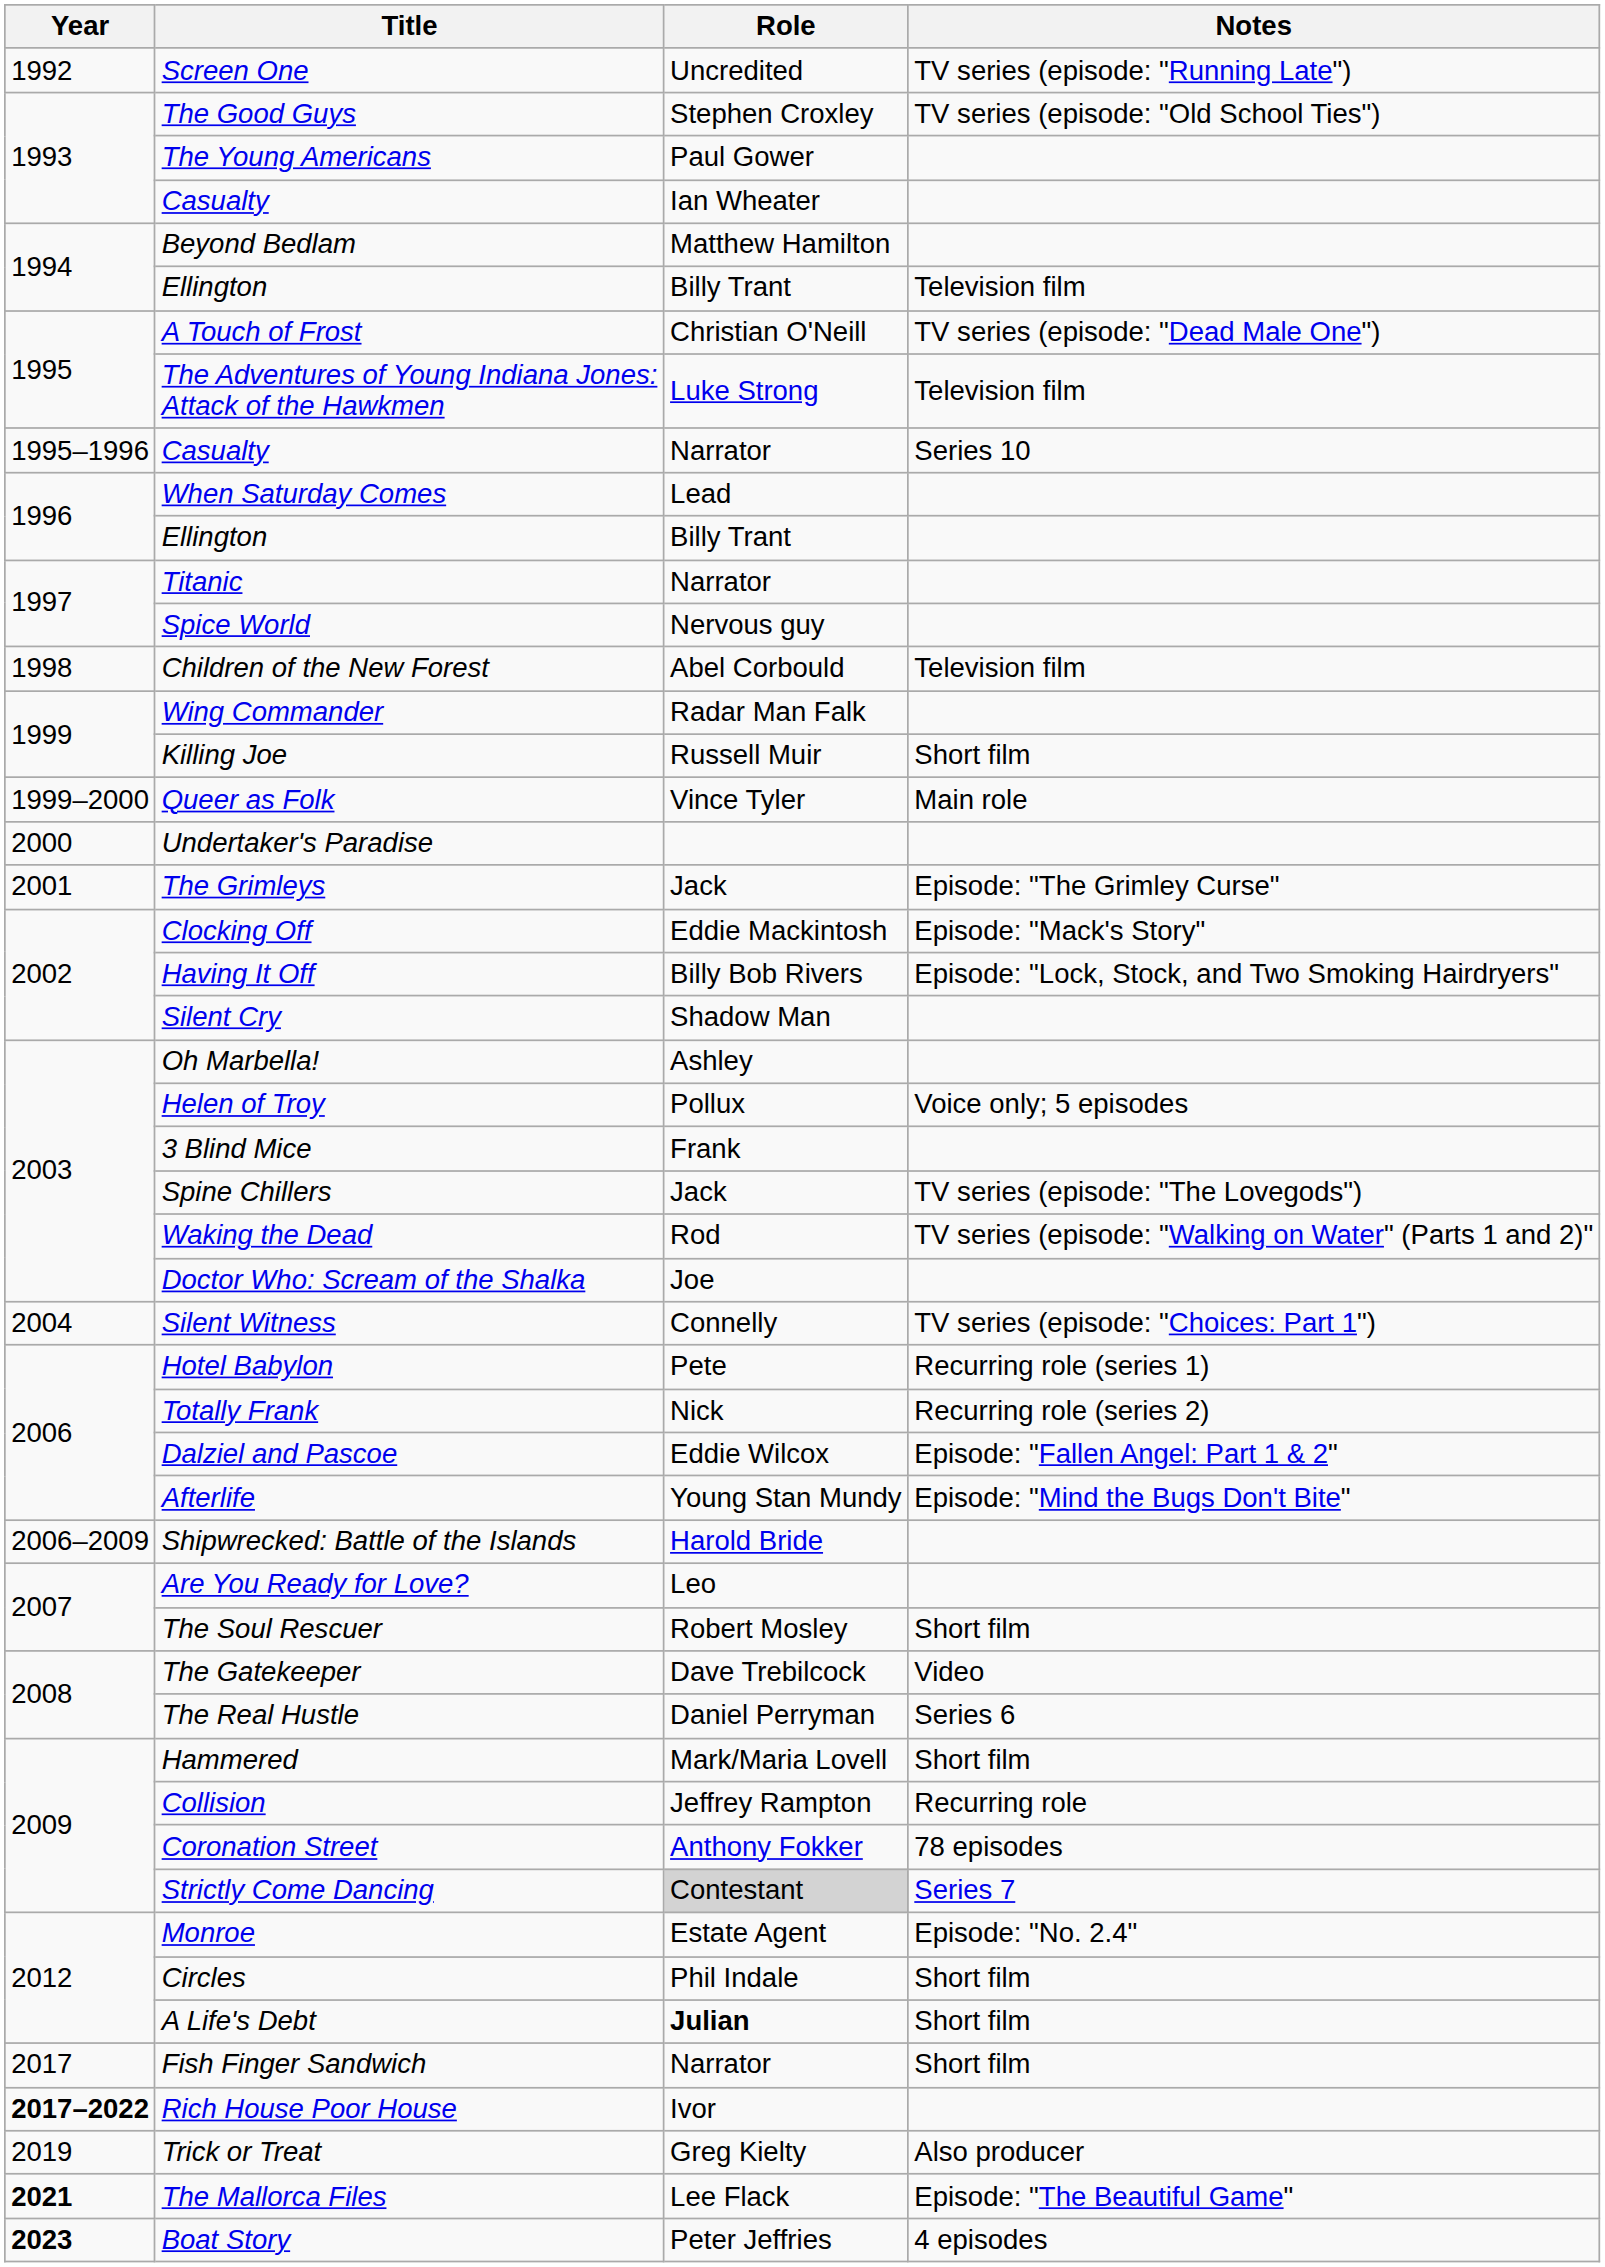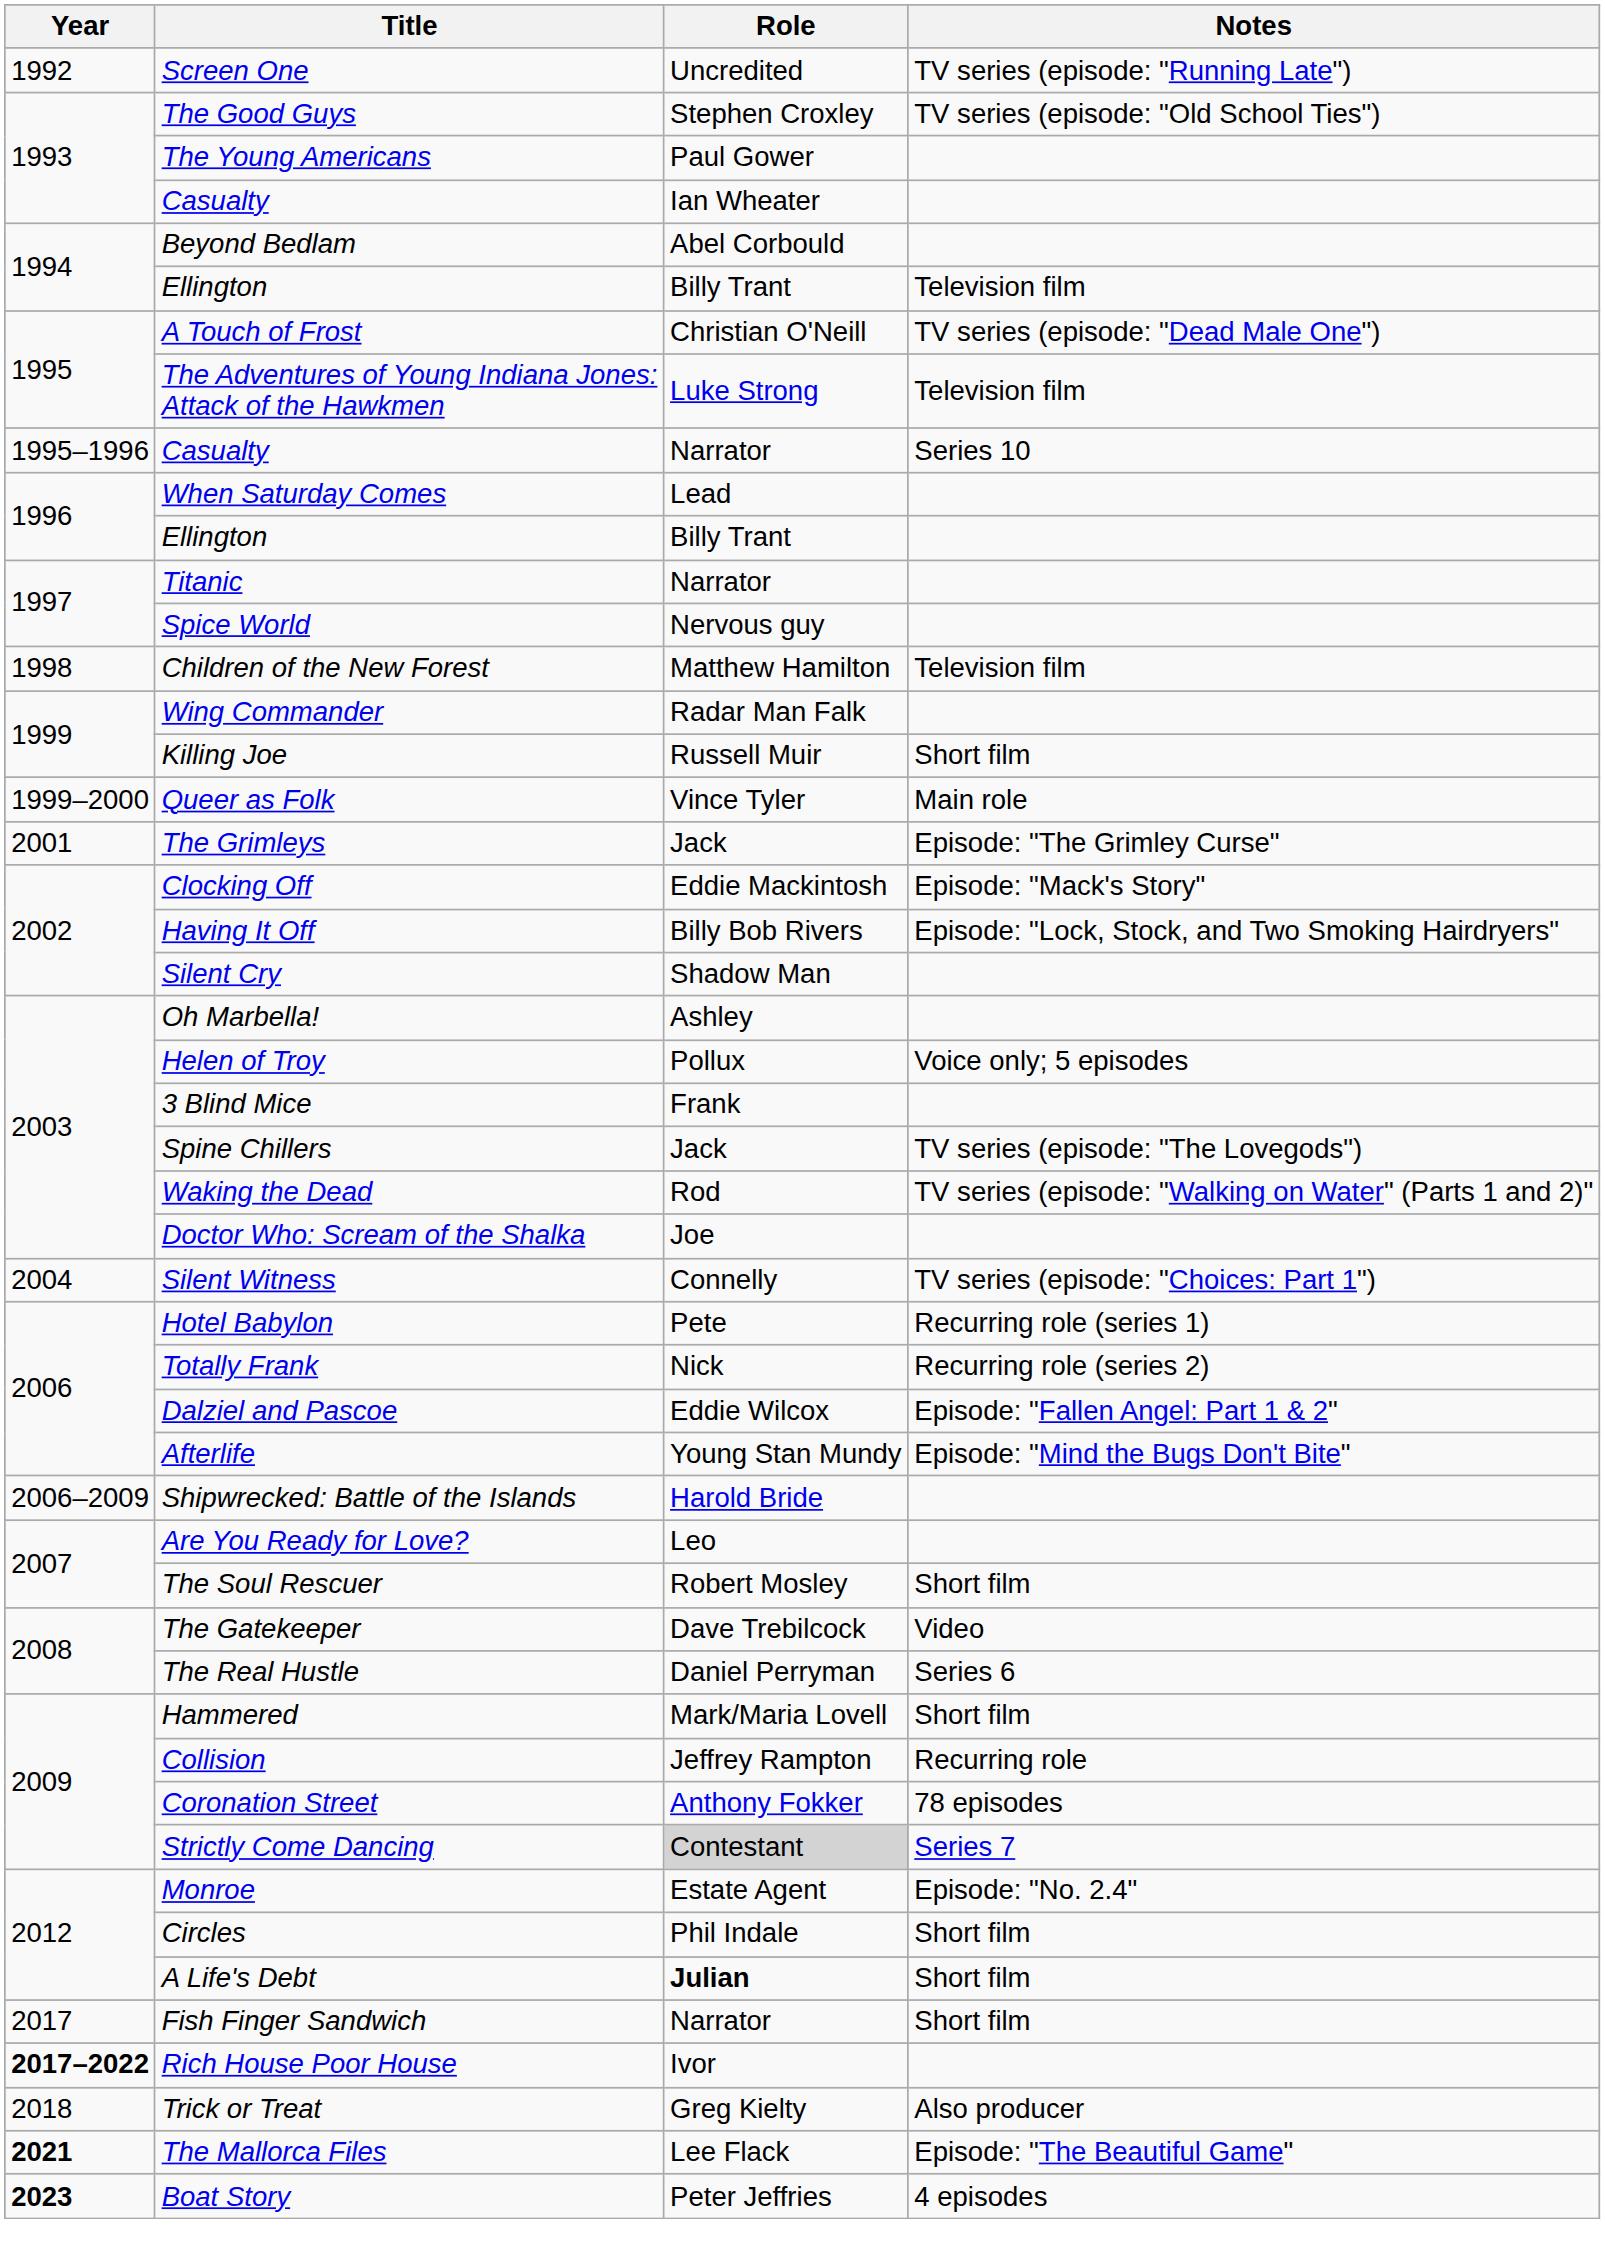 <table class="wikitable">
 <tr>
 <th>Year</th>
 <th>Title</th>
 <th>Role</th>
 <th>Notes</th>
 </tr>
 <tr>
 <td>1992</td>
 <td><em><a href='#'>Screen One</a></em></td>
 <td>Uncredited</td>
 <td>TV series (episode: "<a href='#'>Running Late</a>")</td>
 </tr>
 <tr>
 <td rowspan="3">1993</td>
 <td><em><a href='#'>The Good Guys</a></em></td>
 <td>Stephen Croxley</td>
 <td>TV series (episode: "Old School Ties")</td>
 </tr>
 <tr>
 <td><em><a href='#'>The Young Americans</a></em></td>
 <td>Paul Gower</td>
 <td></td>
 </tr>
 <tr>
 <td><em><a href='#'>Casualty</a></em></td>
 <td>Ian Wheater</td>
 <td></td>
 </tr>
 <tr>
 <td rowspan="2">1994</td>
 <td><em>Beyond Bedlam</em></td>
-<td>Matthew Hamilton</td>
+<td>Abel Corbould</td>
 <td></td>
 </tr>
 <tr>
 <td><em>Ellington</em></td>
 <td>Billy Trant</td>
 <td>Television film</td>
 </tr>
 <tr>
 <td rowspan="2">1995</td>
 <td><em><a href='#'>A Touch of Frost</a></em></td>
 <td>Christian O'Neill</td>
 <td>TV series (episode: "<a href='#'>Dead Male One</a>")</td>
 </tr>
 <tr>
 <td><em><a href='#'>The Adventures of Young Indiana Jones:<br> Attack of the Hawkmen</a></em></td>
 <td><a href='#'>Luke Strong</a></td>
 <td>Television film</td>
 </tr>
 <tr>
 <td>1995–1996</td>
 <td><em><a href='#'>Casualty</a></em></td>
 <td>Narrator</td>
 <td>Series 10</td>
 </tr>
 <tr>
 <td rowspan="2">1996</td>
 <td><em><a href='#'>When Saturday Comes</a></em></td>
 <td>Lead</td>
 <td></td>
 </tr>
 <tr>
 <td><em>Ellington</em></td>
 <td>Billy Trant</td>
 <td></td>
 </tr>
 <tr>
 <td rowspan="2">1997</td>
 <td><em><a href='#'>Titanic</a></em></td>
 <td>Narrator</td>
 <td></td>
 </tr>
 <tr>
 <td><em><a href='#'>Spice World</a></em></td>
 <td>Nervous guy</td>
 <td></td>
 </tr>
 <tr>
 <td>1998</td>
 <td><em>Children of the New Forest</em></td>
-<td>Abel Corbould</td>
+<td>Matthew Hamilton</td>
 <td>Television film</td>
 </tr>
 <tr>
 <td rowspan="2">1999</td>
 <td><em><a href='#'>Wing Commander</a></em></td>
 <td>Radar Man Falk</td>
 <td></td>
 </tr>
 <tr>
 <td><em>Killing Joe</em></td>
 <td>Russell Muir</td>
 <td>Short film</td>
 </tr>
 <tr>
 <td>1999–2000</td>
 <td><em><a href='#'>Queer as Folk</a></em></td>
 <td>Vince Tyler</td>
 <td>Main role</td>
-</tr>
-<tr>
-<td>2000</td>
-<td><em>Undertaker's Paradise</em></td>
-<td></td>
-<td></td>
 </tr>
 <tr>
 <td>2001</td>
 <td><em><a href='#'>The Grimleys</a></em></td>
 <td>Jack</td>
 <td>Episode: "The Grimley Curse"</td>
 </tr>
 <tr>
 <td rowspan="3">2002</td>
 <td><em><a href='#'>Clocking Off</a></em></td>
 <td>Eddie Mackintosh</td>
 <td>Episode: "Mack's Story"</td>
 </tr>
 <tr>
 <td><em><a href='#'>Having It Off</a></em></td>
 <td>Billy Bob Rivers</td>
 <td>Episode: "Lock, Stock, and Two Smoking Hairdryers"</td>
 </tr>
 <tr>
 <td><em><a href='#'>Silent Cry</a></em></td>
 <td>Shadow Man</td>
 <td></td>
 </tr>
 <tr>
 <td rowspan="6">2003</td>
 <td><em>Oh Marbella!</em></td>
 <td>Ashley</td>
 <td></td>
 </tr>
 <tr>
 <td><em><a href='#'>Helen of Troy</a></em></td>
 <td>Pollux</td>
 <td>Voice only; 5 episodes</td>
 </tr>
 <tr>
 <td><em>3 Blind Mice</em></td>
 <td>Frank</td>
 <td></td>
 </tr>
 <tr>
 <td><em>Spine Chillers</em></td>
 <td>Jack</td>
 <td>TV series (episode: "The Lovegods")</td>
 </tr>
 <tr>
 <td><em><a href='#'>Waking the Dead</a></em></td>
 <td>Rod</td>
 <td>TV series (episode: "<a href='#'>Walking on Water</a>"  (Parts 1 and 2)"</td>
 </tr>
 <tr>
 <td><em><a href='#'>Doctor Who: Scream of the Shalka</a></em></td>
 <td>Joe</td>
 <td></td>
 </tr>
 <tr>
 <td>2004</td>
 <td><em><a href='#'>Silent Witness</a></em></td>
 <td>Connelly</td>
 <td>TV series (episode: "<a href='#'>Choices: Part 1</a>")</td>
 </tr>
 <tr>
 <td rowspan="4">2006</td>
 <td><em><a href='#'>Hotel Babylon</a></em></td>
 <td>Pete</td>
 <td>Recurring role (series 1)</td>
 </tr>
 <tr>
 <td><em><a href='#'>Totally Frank</a></em></td>
 <td>Nick</td>
 <td>Recurring role (series 2)</td>
 </tr>
 <tr>
 <td><em><a href='#'>Dalziel and Pascoe</a></em></td>
 <td>Eddie Wilcox</td>
 <td>Episode: "<a href='#'>Fallen Angel: Part 1 & 2</a>"</td>
 </tr>
 <tr>
 <td><em><a href='#'>Afterlife</a></em></td>
 <td>Young Stan Mundy</td>
 <td>Episode: "<a href='#'>Mind the Bugs Don't Bite</a>"</td>
 </tr>
 <tr>
 <td>2006–2009</td>
 <td><em>Shipwrecked: Battle of the Islands</em></td>
 <td><a href='#'>Harold Bride</a></td>
 <td></td>
 </tr>
 <tr>
 <td rowspan="2">2007</td>
 <td><em><a href='#'>Are You Ready for Love?</a></em></td>
 <td>Leo</td>
 <td></td>
 </tr>
 <tr>
 <td><em>The Soul Rescuer</em></td>
 <td>Robert Mosley</td>
 <td>Short film</td>
 </tr>
 <tr>
 <td rowspan="2">2008</td>
 <td><em>The Gatekeeper</em></td>
 <td>Dave Trebilcock</td>
 <td>Video</td>
 </tr>
 <tr>
 <td><em>The Real Hustle</em></td>
 <td>Daniel Perryman</td>
 <td>Series 6</td>
 </tr>
 <tr>
 <td rowspan="4">2009</td>
 <td><em>Hammered</em></td>
 <td>Mark/Maria Lovell</td>
 <td>Short film</td>
 </tr>
 <tr>
 <td><em><a href='#'>Collision</a></em></td>
 <td>Jeffrey Rampton</td>
 <td>Recurring role</td>
 </tr>
 <tr>
 <td><em><a href='#'>Coronation Street</a></em></td>
 <td><a href='#'>Anthony Fokker</a></td>
 <td>78 episodes</td>
 </tr>
 <tr>
 <td><em><a href='#'>Strictly Come Dancing</a></em></td>
 <td style="background: lightgrey;">Contestant</td>
 <td><a href='#'>Series 7</a></td>
 </tr>
 <tr>
 <td rowspan="3">2012</td>
 <td><em><a href='#'>Monroe</a></em></td>
 <td>Estate Agent</td>
 <td>Episode: "No. 2.4"</td>
 </tr>
 <tr>
 <td><em>Circles</em></td>
 <td>Phil Indale</td>
 <td>Short film</td>
 </tr>
 <tr>
 <td><em>A Life's Debt</em></td>
 <td><strong>Julian</strong></td>
 <td>Short film</td>
 </tr>
 <tr>
 <td>2017</td>
 <td><em>Fish Finger Sandwich</em></td>
 <td>Narrator</td>
 <td>Short film</td>
 </tr>
 <tr>
 <td><strong>2017–2022</strong></td>
 <td><em><a href='#'>Rich House Poor House</a></em></td>
 <td>Ivor</td>
 <td></td>
 </tr>
 <tr>
-<td>2019</td>
+<td>2018</td>
 <td><em>Trick or Treat</em></td>
 <td>Greg Kielty</td>
 <td>Also producer</td>
 </tr>
 <tr>
 <td><strong>2021</strong></td>
 <td><em><a href='#'>The Mallorca Files</a></em></td>
 <td>Lee Flack</td>
 <td>Episode: "<a href='#'>The Beautiful Game</a>"</td>
 </tr>
 <tr>
 <td><strong>2023</strong></td>
 <td><em><a href='#'>Boat Story</a></em></td>
 <td>Peter Jeffries</td>
 <td>4 episodes</td>
 </tr>
 </table>
